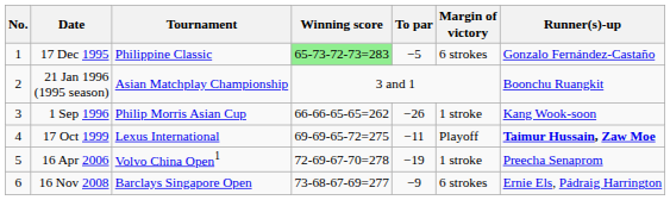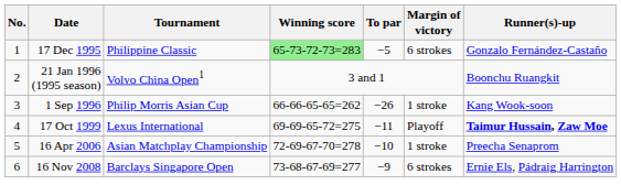 <table class="wikitable" style="font-size:95%;">
 <tr>
 <th>No.</th>
 <th>Date</th>
 <th>Tournament</th>
 <th>Winning score</th>
 <th>To par</th>
 <th>Margin of<br>victory</th>
 <th>Runner(s)-up</th>
 </tr>
 <tr>
 <td align=center>1</td>
 <td align=right>17 Dec <a href='#'>1995</a></td>
 <td><a href='#'>Philippine Classic</a></td>
 <td align=right style="background: lightgreen;">65-73-72-73=283</td>
 <td align=center>−5</td>
 <td>6 strokes</td>
 <td> <a href='#'>Gonzalo Fernández-Castaño</a></td>
 </tr>
 <tr>
 <td align=center>2</td>
 <td align=right>21 Jan 1996<br>(1995 season)</td>
-<td><a href='#'>Asian Matchplay Championship</a></td>
+<td><a href='#'>Volvo China Open</a><sup>1</sup></td>
 <td colspan=3 align=center>3 and 1</td>
 <td> <a href='#'>Boonchu Ruangkit</a></td>
 </tr>
 <tr>
 <td align=center>3</td>
 <td align=right>1 Sep <a href='#'>1996</a></td>
 <td><a href='#'>Philip Morris Asian Cup</a></td>
 <td align=right>66-66-65-65=262</td>
 <td align=center>−26</td>
 <td>1 stroke</td>
 <td> <a href='#'>Kang Wook-soon</a></td>
 </tr>
 <tr>
 <td align=center>4</td>
 <td align=right>17 Oct <a href='#'>1999</a></td>
 <td><a href='#'>Lexus International</a></td>
 <td align=right>69-69-65-72=275</td>
 <td align=center>−11</td>
 <td>Playoff</td>
 <td><strong> <a href='#'>Taimur Hussain</a>,  <a href='#'>Zaw Moe</a></strong></td>
 </tr>
 <tr>
 <td align=center>5</td>
 <td align=right>16 Apr <a href='#'>2006</a></td>
-<td><a href='#'>Volvo China Open</a><sup>1</sup></td>
+<td><a href='#'>Asian Matchplay Championship</a></td>
 <td align=right>72-69-67-70=278</td>
-<td align=center>−19</td>
+<td align=center>−10</td>
 <td>1 stroke</td>
 <td> <a href='#'>Preecha Senaprom</a></td>
 </tr>
 <tr>
 <td align=center>6</td>
 <td align=right>16 Nov <a href='#'>2008</a></td>
 <td><a href='#'>Barclays Singapore Open</a></td>
 <td align=right>73-68-67-69=277</td>
 <td align=center>−9</td>
 <td>6 strokes</td>
 <td> <a href='#'>Ernie Els</a>,  <a href='#'>Pádraig Harrington</a></td>
 </tr>
 </table>
